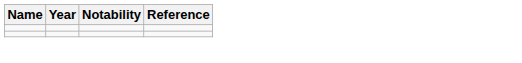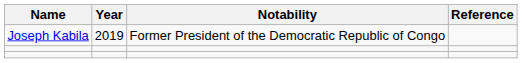 <table class="wikitable">
 <tr>
 <th>Name</th>
 <th>Year</th>
 <th>Notability</th>
 <th>Reference</th>
+</tr>
+<tr>
+<td><a href='#'>Joseph Kabila</a></td>
+<td>2019</td>
+<td>Former President of the Democratic Republic of Congo</td>
+<td></td>
 </tr>
 <tr>
 <td></td>
 <td></td>
 <td></td>
 <td></td>
 </tr>
 <tr>
 <td></td>
 <td></td>
 <td></td>
 <td></td>
 </tr>
 </table>
